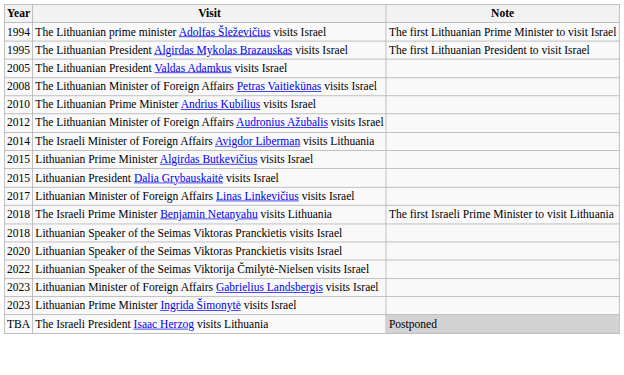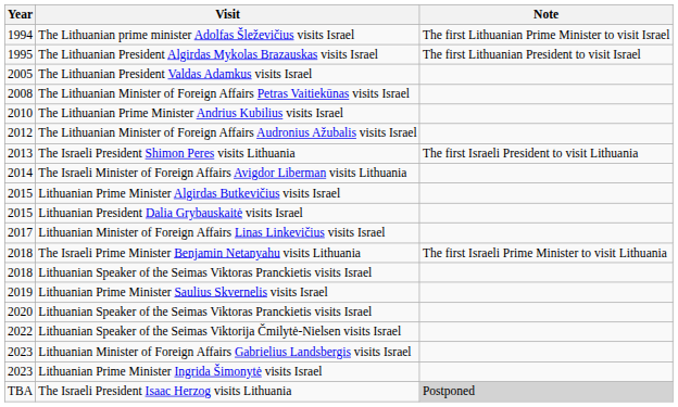 <table class="wikitable">
 <tr>
 <th>Year</th>
 <th>Visit</th>
 <th>Note</th>
 </tr>
 <tr>
 <td>1994</td>
 <td>The Lithuanian prime minister <a href='#'>Adolfas Šleževičius</a> visits Israel</td>
 <td>The first Lithuanian Prime Minister to visit Israel</td>
 </tr>
 <tr>
 <td>1995</td>
 <td>The Lithuanian President <a href='#'>Algirdas Mykolas Brazauskas</a> visits Israel</td>
 <td>The first Lithuanian President to visit Israel</td>
 </tr>
 <tr>
 <td>2005</td>
 <td>The Lithuanian President <a href='#'>Valdas Adamkus</a> visits Israel</td>
 <td></td>
 </tr>
 <tr>
 <td>2008</td>
 <td>The Lithuanian Minister of Foreign Affairs <a href='#'>Petras Vaitiekūnas</a> visits Israel</td>
 <td></td>
 </tr>
 <tr>
 <td>2010</td>
 <td>The Lithuanian Prime Minister <a href='#'>Andrius Kubilius</a> visits Israel</td>
 <td></td>
 </tr>
 <tr>
 <td>2012</td>
 <td>The Lithuanian Minister of Foreign Affairs <a href='#'>Audronius Ažubalis</a> visits Israel</td>
 <td></td>
 </tr>
 <tr>
+<td>2013</td>
+<td>The Israeli President <a href='#'>Shimon Peres</a> visits Lithuania</td>
+<td>The first Israeli President to visit Lithuania</td>
+</tr>
+<tr>
 <td>2014</td>
 <td>The Israeli Minister of Foreign Affairs <a href='#'>Avigdor Liberman</a> visits Lithuania</td>
 <td></td>
 </tr>
 <tr>
 <td>2015</td>
 <td>Lithuanian Prime Minister <a href='#'>Algirdas Butkevičius</a> visits Israel</td>
 <td></td>
 </tr>
 <tr>
 <td>2015</td>
 <td>Lithuanian President <a href='#'>Dalia Grybauskaitė</a> visits Israel</td>
 <td></td>
 </tr>
 <tr>
 <td>2017</td>
 <td>Lithuanian Minister of Foreign Affairs <a href='#'>Linas Linkevičius</a> visits Israel</td>
 <td></td>
 </tr>
 <tr>
 <td>2018</td>
 <td>The Israeli Prime Minister <a href='#'>Benjamin Netanyahu</a> visits Lithuania</td>
 <td>The first Israeli Prime Minister to visit Lithuania</td>
 </tr>
 <tr>
 <td>2018</td>
 <td>Lithuanian Speaker of the Seimas Viktoras Pranckietis visits Israel</td>
 <td></td>
 </tr>
 <tr>
+<td>2019</td>
+<td>Lithuanian Prime Minister <a href='#'>Saulius Skvernelis</a> visits Israel</td>
+<td></td>
+</tr>
+<tr>
 <td>2020</td>
 <td>Lithuanian Speaker of the Seimas Viktoras Pranckietis visits Israel</td>
 <td></td>
 </tr>
 <tr>
 <td>2022</td>
 <td>Lithuanian Speaker of the Seimas Viktorija Čmilytė-Nielsen visits Israel</td>
 <td></td>
 </tr>
 <tr>
 <td>2023</td>
 <td>Lithuanian Minister of Foreign Affairs <a href='#'>Gabrielius Landsbergis</a> visits Israel</td>
 <td></td>
 </tr>
 <tr>
 <td>2023</td>
 <td>Lithuanian Prime Minister <a href='#'>Ingrida Šimonytė</a> visits Israel</td>
 <td></td>
 </tr>
 <tr>
 <td>TBA</td>
 <td>The Israeli President <a href='#'>Isaac Herzog</a> visits Lithuania</td>
 <td style="background: lightgrey;">Postponed</td>
 </tr>
 </table>
